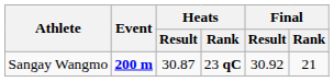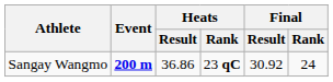 <table class="wikitable" style="font-size:90%">
 <tr>
 <th rowspan=2>Athlete</th>
 <th rowspan=2>Event</th>
 <th colspan=2>Heats</th>
 <th colspan=2>Final</th>
 </tr>
 <tr style="font-size:95%">
 <th>Result</th>
 <th>Rank</th>
 <th>Result</th>
 <th>Rank</th>
 </tr>
 <tr align=center>
 <td align=left>Sangay Wangmo</td>
 <td align=left><strong><a href='#'>200 m</a></strong></td>
-<td>30.87</td>
+<td>36.86</td>
 <td>23 <strong>qC</strong></td>
 <td>30.92</td>
-<td>21</td>
+<td>24</td>
 </tr>
 </table>
